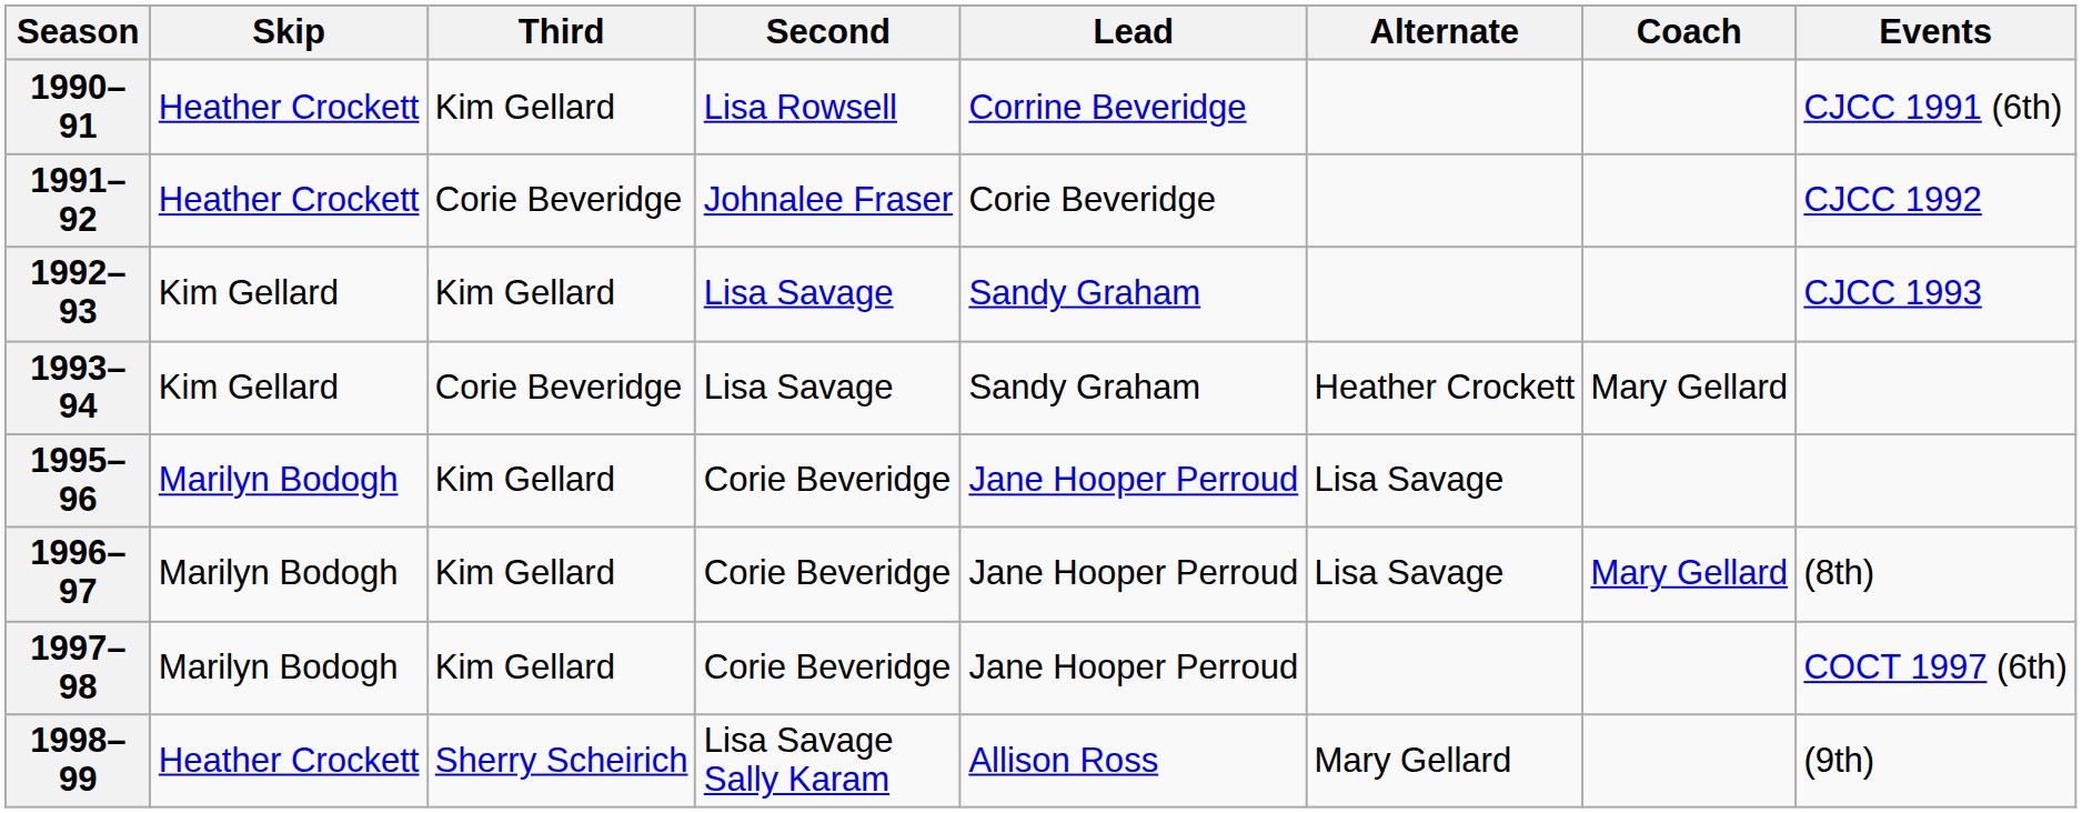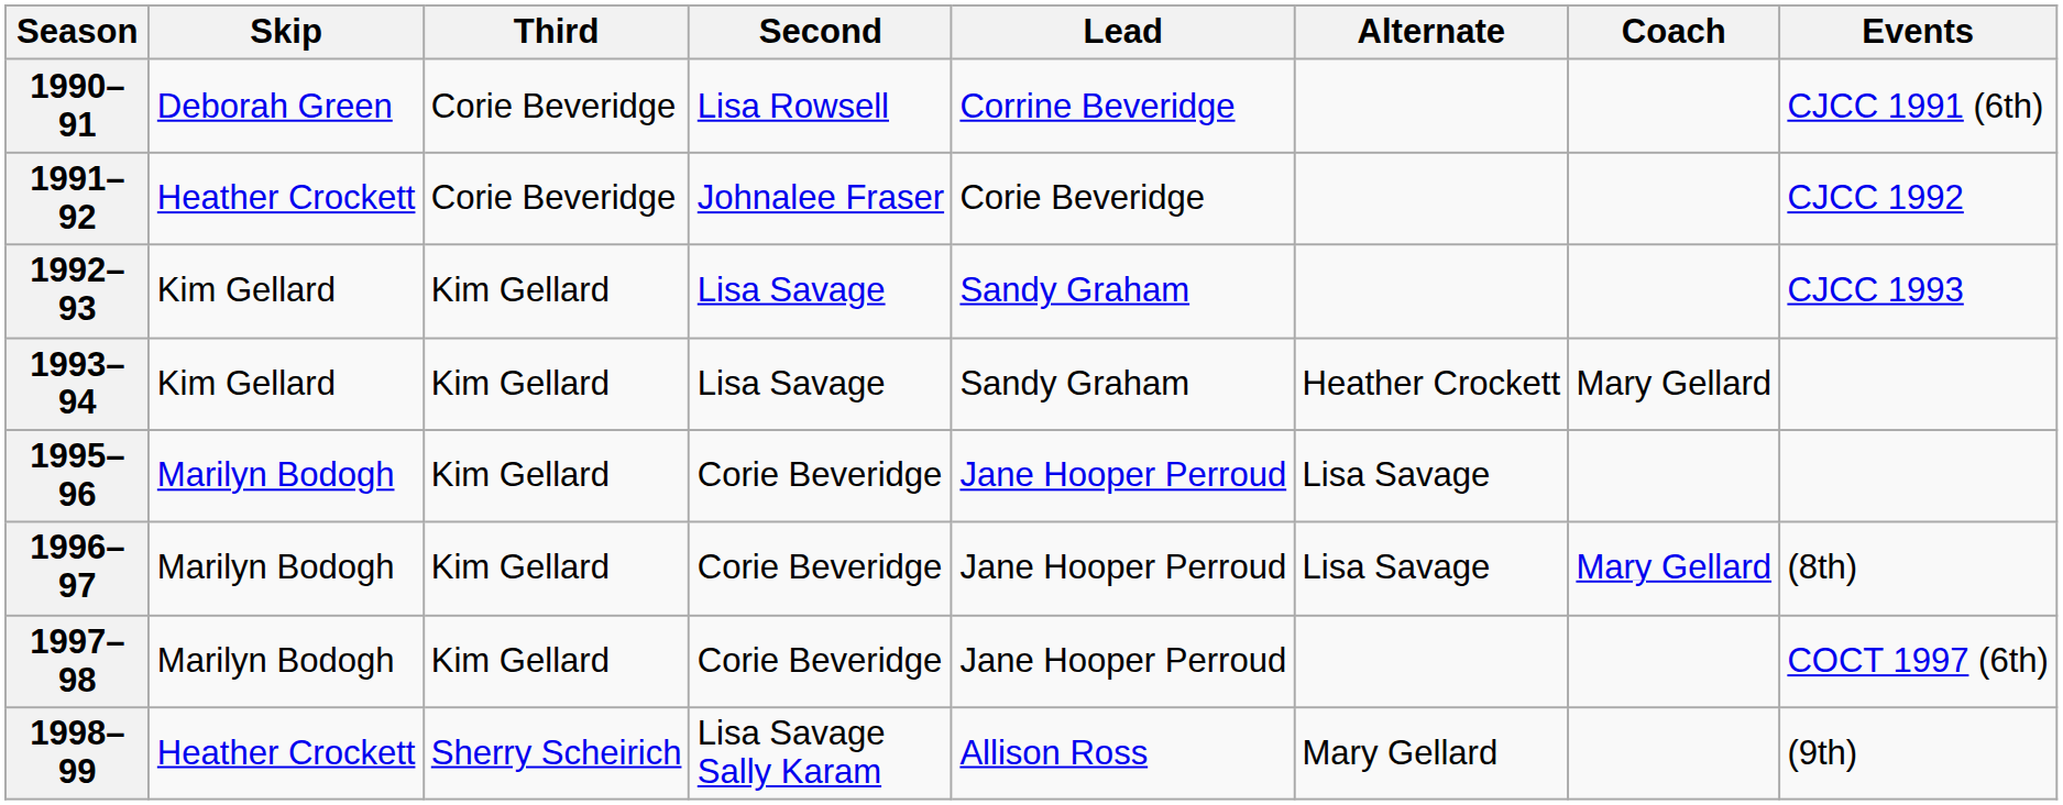 <table class="wikitable">
 <tr>
 <th scope="col" width=60>Season</th>
 <th scope="col">Skip</th>
 <th scope="col">Third</th>
 <th scope="col">Second</th>
 <th scope="col">Lead</th>
 <th scope="col">Alternate</th>
 <th scope="col">Coach</th>
 <th scope="col">Events</th>
 </tr>
 <tr>
 <th scope="row">1990–91</th>
-<td><a href='#'>Heather Crockett</a></td>
-<td>Kim Gellard</td>
+<td><a href='#'>Deborah Green</a></td>
+<td>Corie Beveridge</td>
 <td><a href='#'>Lisa Rowsell</a></td>
 <td><a href='#'>Corrine Beveridge</a></td>
 <td></td>
 <td></td>
 <td><a href='#'>CJCC 1991</a> (6th)</td>
 </tr>
 <tr>
 <th scope="row">1991–92</th>
 <td><a href='#'>Heather Crockett</a></td>
 <td>Corie Beveridge</td>
 <td><a href='#'>Johnalee Fraser</a></td>
 <td>Corie Beveridge</td>
 <td></td>
 <td></td>
 <td><a href='#'>CJCC 1992</a> </td>
 </tr>
 <tr>
 <th scope="row">1992–93</th>
 <td>Kim Gellard</td>
 <td>Kim Gellard</td>
 <td><a href='#'>Lisa Savage</a></td>
 <td><a href='#'>Sandy Graham</a></td>
 <td></td>
 <td></td>
 <td><a href='#'>CJCC 1993</a> </td>
 </tr>
 <tr>
 <th scope="row">1993–94</th>
 <td>Kim Gellard</td>
-<td>Corie Beveridge</td>
+<td>Kim Gellard</td>
 <td>Lisa Savage</td>
 <td>Sandy Graham</td>
 <td>Heather Crockett</td>
 <td>Mary Gellard</td>
 <td> </td>
 </tr>
 <tr>
 <th scope="row">1995–96</th>
 <td><a href='#'>Marilyn Bodogh</a></td>
 <td>Kim Gellard</td>
 <td>Corie Beveridge</td>
 <td><a href='#'>Jane Hooper Perroud</a></td>
 <td>Lisa Savage</td>
 <td></td>
 <td> <br> </td>
 </tr>
 <tr>
 <th scope="row">1996–97</th>
 <td>Marilyn Bodogh</td>
 <td>Kim Gellard</td>
 <td>Corie Beveridge</td>
 <td>Jane Hooper Perroud</td>
 <td>Lisa Savage</td>
 <td><a href='#'>Mary Gellard</a></td>
 <td> (8th)</td>
 </tr>
 <tr>
 <th scope="row">1997–98</th>
 <td>Marilyn Bodogh</td>
 <td>Kim Gellard</td>
 <td>Corie Beveridge</td>
 <td>Jane Hooper Perroud</td>
 <td></td>
 <td></td>
 <td><a href='#'>COCT 1997</a> (6th)</td>
 </tr>
 <tr>
 <th scope="row">1998–99</th>
 <td><a href='#'>Heather Crockett</a></td>
 <td><a href='#'>Sherry Scheirich</a></td>
 <td>Lisa Savage  <br> <a href='#'>Sally Karam</a></td>
 <td><a href='#'>Allison Ross</a></td>
 <td>Mary Gellard</td>
 <td></td>
 <td> (9th)</td>
 </tr>
 </table>
